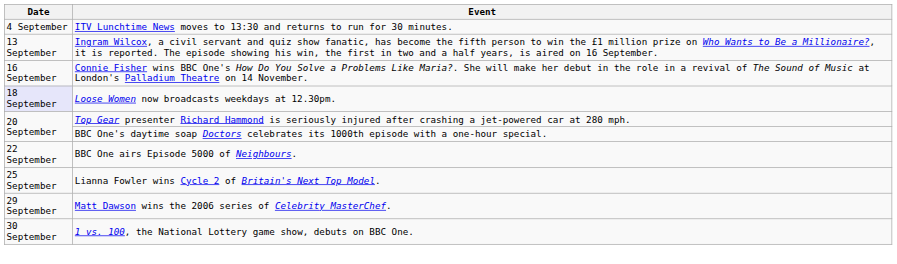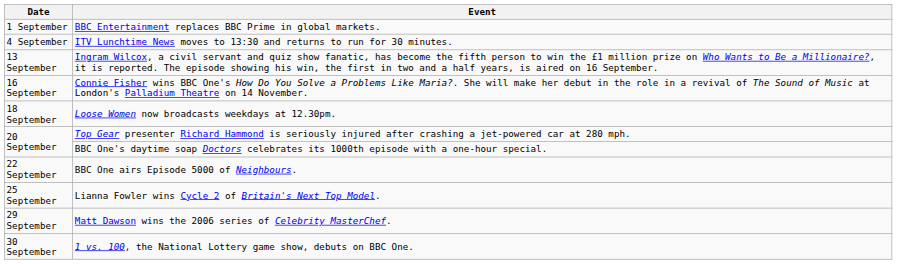 <table class="wikitable">
 <tr>
 <th width=90>Date</th>
 <th>Event</th>
+</tr>
+<tr>
+<td>1 September</td>
+<td><a href='#'>BBC Entertainment</a> replaces BBC Prime in global markets.</td>
 </tr>
 <tr>
 <td>4 September</td>
 <td><a href='#'>ITV Lunchtime News</a> moves to 13:30 and returns to run for 30 minutes.</td>
 </tr>
 <tr>
 <td>13 September</td>
 <td><a href='#'>Ingram Wilcox</a>, a civil servant and quiz show fanatic, has become the fifth person to win the £1 million prize on <em><a href='#'>Who Wants to Be a Millionaire?</a></em>, it is reported. The episode showing his win, the first in two and a half years, is aired on 16 September.</td>
 </tr>
 <tr>
 <td>16 September</td>
 <td><a href='#'>Connie Fisher</a> wins BBC One's <em>How Do You Solve a Problems Like Maria?</em>. She will make her debut in the role in a revival of <em>The Sound of Music</em> at London's <a href='#'>Palladium Theatre</a> on 14 November.</td>
 </tr>
 <tr>
-<td style="background: lavender;">18 September</td>
+<td>18 September</td>
 <td><em><a href='#'>Loose Women</a></em> now broadcasts weekdays at 12.30pm.</td>
 </tr>
 <tr>
 <td rowspan=2>20 September</td>
 <td><em><a href='#'>Top Gear</a></em> presenter <a href='#'>Richard Hammond</a> is seriously injured after crashing a jet-powered car at 280 mph.</td>
 </tr>
 <tr>
 <td>BBC One's daytime soap <em><a href='#'>Doctors</a></em> celebrates its 1000th episode with a one-hour special.</td>
 </tr>
 <tr>
 <td>22 September</td>
 <td>BBC One airs Episode 5000 of <em><a href='#'>Neighbours</a></em>.</td>
 </tr>
 <tr>
 <td>25 September</td>
 <td>Lianna Fowler wins <a href='#'>Cycle 2</a> of <em><a href='#'>Britain's Next Top Model</a></em>.</td>
 </tr>
 <tr>
 <td>29 September</td>
 <td><a href='#'>Matt Dawson</a> wins the 2006 series of <em><a href='#'>Celebrity MasterChef</a></em>.</td>
 </tr>
 <tr>
 <td>30 September</td>
 <td><em><a href='#'>1 vs. 100</a></em>, the National Lottery game show, debuts on BBC One.</td>
 </tr>
 </table>
